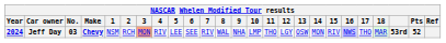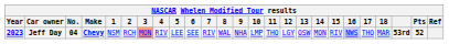 <table class="wikitable" style="text-align:center; font-size:75%">
 <tr>
 <th colspan=38><a href='#'>NASCAR</a> <a href='#'>Whelen Modified Tour</a> results</th>
 </tr>
 <tr>
 <th>Year</th>
 <th>Car owner</th>
 <th>No.</th>
 <th>Make</th>
 <th>1</th>
 <th>2</th>
 <th>3</th>
 <th>4</th>
 <th>5</th>
 <th>6</th>
 <th>7</th>
 <th>8</th>
 <th>9</th>
 <th>10</th>
 <th>11</th>
 <th>12</th>
 <th>13</th>
 <th>14</th>
 <th>15</th>
 <th>16</th>
 <th>17</th>
 <th>18</th>
 <th></th>
 <th>Pts</th>
 <th>Ref</th>
 </tr>
 <tr>
-<th><a href='#'>2024</a></th>
+<th><a href='#'>2023</a></th>
 <th>Jeff Day</th>
-<th>03</th>
+<th>04</th>
 <th><a href='#'>Chevy</a></th>
 <td><a href='#'>NSM</a></td>
 <td><a href='#'>RCH</a></td>
 <td style="background: lightsalmon;"><a href='#'>MON</a></td>
 <td><a href='#'>RIV</a></td>
 <td><a href='#'>LEE</a></td>
 <td><a href='#'>SEE</a></td>
 <td><a href='#'>RIV</a></td>
 <td><a href='#'>WAL</a></td>
 <td><a href='#'>NHA</a></td>
 <td><a href='#'>LMP</a></td>
 <td><a href='#'>THO</a></td>
 <td><a href='#'>LGY</a></td>
 <td><a href='#'>OSW</a></td>
 <td><a href='#'>MON</a></td>
 <td><a href='#'>RIV</a></td>
 <td style="background:#CFCFFF;"><a href='#'>NWS</a><br></td>
 <td><a href='#'>THO</a></td>
 <td style="background:#DFFFDF;"><a href='#'>MAR</a><br></td>
 <th>53rd</th>
 <th>52</th>
 <th></th>
 </tr>
 </table>
